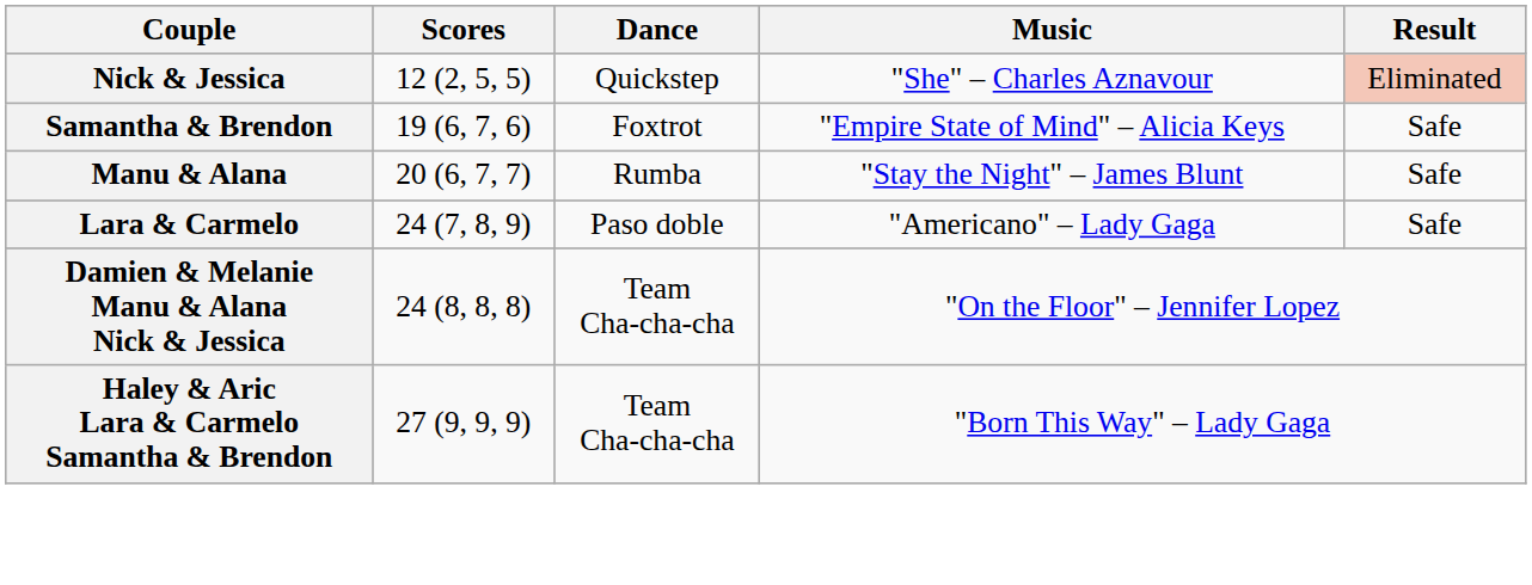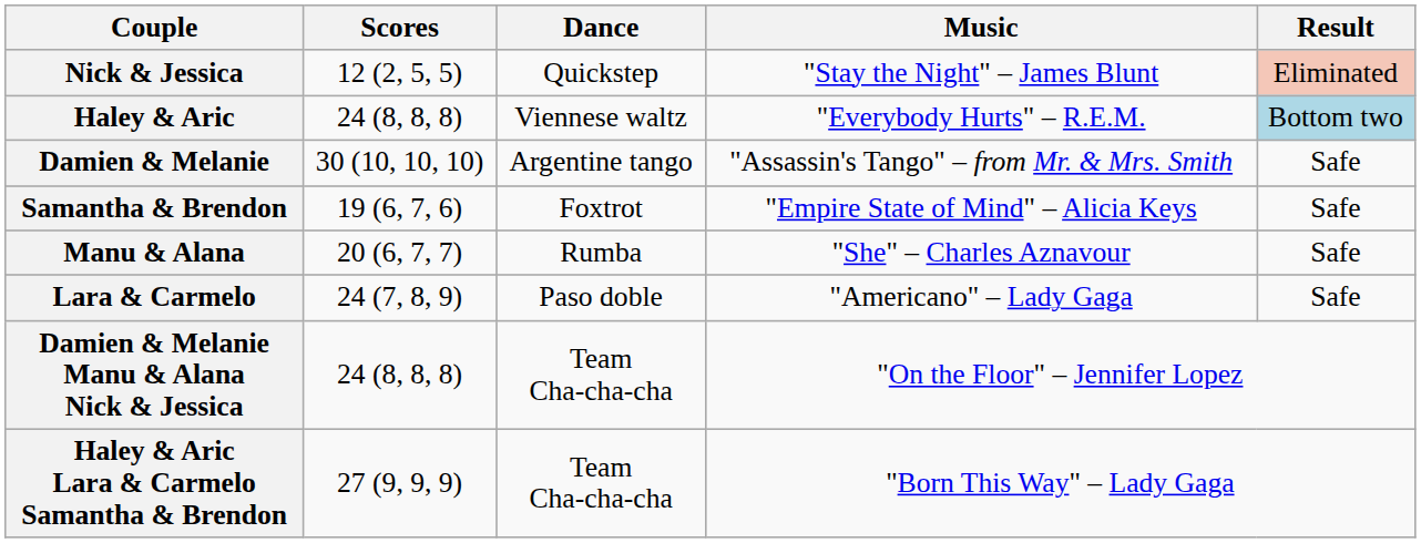 <table class="wikitable sortable" style="text-align:center; width: 90%">
 <tr>
 <th scope="col">Couple</th>
 <th scope="col">Scores</th>
 <th scope="col">Dance</th>
 <th scope="col" class="unsortable">Music</th>
 <th scope="col" class="unsortable">Result</th>
 </tr>
 <tr>
 <th scope="row">Nick & Jessica</th>
 <td>12 (2, 5, 5)</td>
 <td>Quickstep</td>
-<td>"<a href='#'>She</a>" – <a href='#'>Charles Aznavour</a></td>
+<td>"<a href='#'>Stay the Night</a>" – <a href='#'>James Blunt</a></td>
 <td bgcolor="f4c7b8">Eliminated</td>
+</tr>
+<tr>
+<th scope="row">Haley & Aric</th>
+<td>24 (8, 8, 8)</td>
+<td>Viennese waltz</td>
+<td>"<a href='#'>Everybody Hurts</a>" – <a href='#'>R.E.M.</a></td>
+<td bgcolor="lightblue">Bottom two</td>
+</tr>
+<tr>
+<th scope="row">Damien & Melanie</th>
+<td>30 (10, 10, 10)</td>
+<td>Argentine tango</td>
+<td>"Assassin's Tango" – <em>from <a href='#'>Mr. & Mrs. Smith</a></em></td>
+<td>Safe</td>
 </tr>
 <tr>
 <th scope="row">Samantha & Brendon</th>
 <td>19 (6, 7, 6)</td>
 <td>Foxtrot</td>
 <td>"<a href='#'>Empire State of Mind</a>" – <a href='#'>Alicia Keys</a></td>
 <td>Safe</td>
 </tr>
 <tr>
 <th scope="row">Manu & Alana</th>
 <td>20 (6, 7, 7)</td>
 <td>Rumba</td>
-<td>"<a href='#'>Stay the Night</a>" – <a href='#'>James Blunt</a></td>
+<td>"<a href='#'>She</a>" – <a href='#'>Charles Aznavour</a></td>
 <td>Safe</td>
 </tr>
 <tr>
 <th scope="row">Lara & Carmelo</th>
 <td>24 (7, 8, 9)</td>
 <td>Paso doble</td>
 <td>"Americano" – <a href='#'>Lady Gaga</a></td>
 <td>Safe</td>
 </tr>
 <tr>
 <th scope="row">Damien & Melanie<br>Manu & Alana<br>Nick & Jessica</th>
 <td>24 (8, 8, 8)</td>
 <td>Team<br>Cha-cha-cha</td>
 <td colspan="2">"<a href='#'>On the Floor</a>" – <a href='#'>Jennifer Lopez</a></td>
 </tr>
 <tr>
 <th scope="row">Haley & Aric<br>Lara & Carmelo<br>Samantha & Brendon</th>
 <td>27 (9, 9, 9)</td>
 <td>Team<br>Cha-cha-cha</td>
 <td colspan="2">"<a href='#'>Born This Way</a>" – <a href='#'>Lady Gaga</a></td>
 </tr>
 </table>
